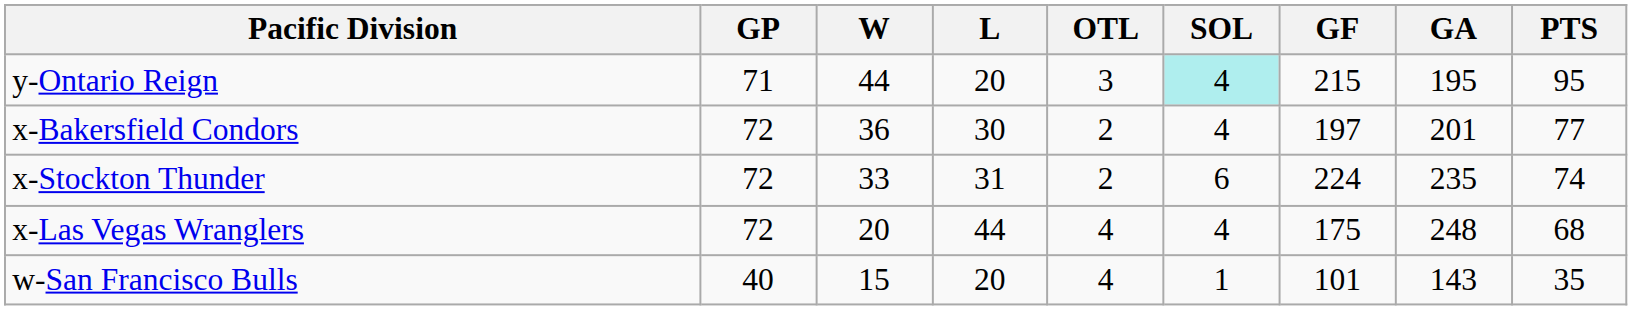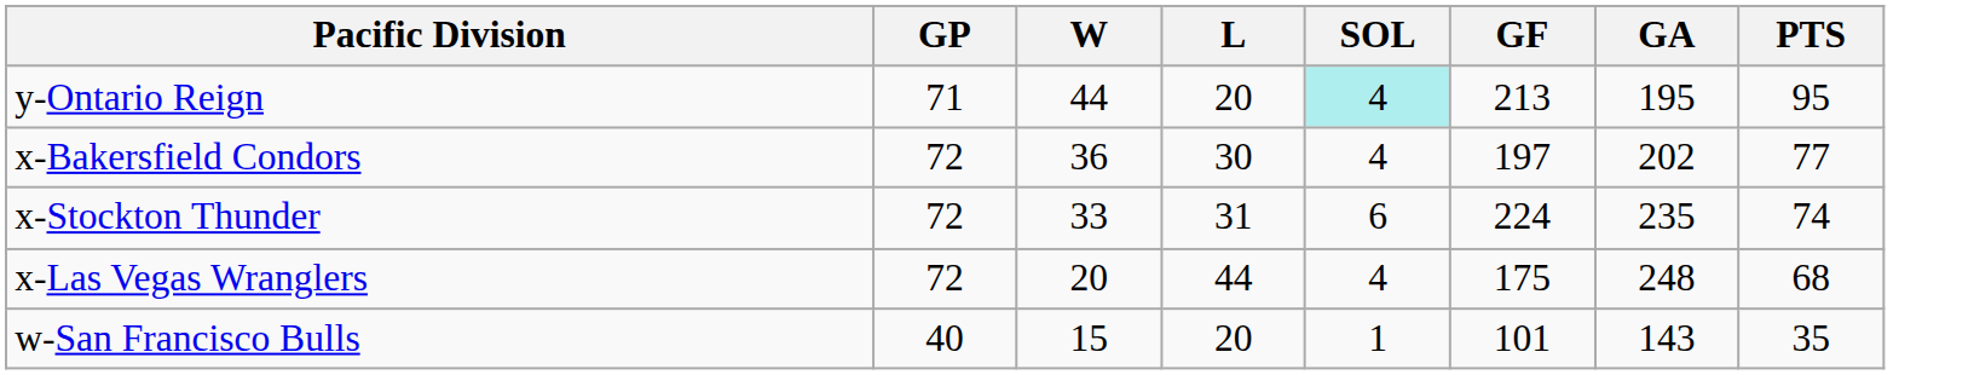 <table class="wikitable" style="text-align:center">
 <tr>
 <th bgcolor="#DDDDFF" width="30%">Pacific Division</th>
 <th bgcolor="#DDDDFF" width="5%">GP</th>
 <th bgcolor="#DDDDFF" width="5%">W</th>
 <th bgcolor="#DDDDFF" width="5%">L</th>
-<th bgcolor="#DDDDFF" width="5%">OTL</th>
 <th bgcolor="#DDDDFF" width="5%">SOL</th>
 <th bgcolor="#DDDDFF" width="5%">GF</th>
 <th bgcolor="#DDDDFF" width="5%">GA</th>
 <th bgcolor="#DDDDFF" width="5%">PTS</th>
 </tr>
 <tr align=center>
 <td align=left>y-<a href='#'>Ontario Reign</a></td>
 <td>71</td>
 <td>44</td>
 <td>20</td>
-<td>3</td>
 <td style="background: paleturquoise;">4</td>
-<td>215</td>
+<td>213</td>
 <td>195</td>
 <td>95</td>
 </tr>
 <tr align=center>
 <td align=left>x-<a href='#'>Bakersfield Condors</a></td>
 <td>72</td>
 <td>36</td>
 <td>30</td>
-<td>2</td>
 <td>4</td>
 <td>197</td>
-<td>201</td>
+<td>202</td>
 <td>77</td>
 </tr>
 <tr align=center>
 <td align=left>x-<a href='#'>Stockton Thunder</a></td>
 <td>72</td>
 <td>33</td>
 <td>31</td>
-<td>2</td>
 <td>6</td>
 <td>224</td>
 <td>235</td>
 <td>74</td>
 </tr>
 <tr align=center>
 <td align=left>x-<a href='#'>Las Vegas Wranglers</a></td>
 <td>72</td>
 <td>20</td>
 <td>44</td>
 <td>4</td>
-<td>4</td>
 <td>175</td>
 <td>248</td>
 <td>68</td>
 </tr>
 <tr align=center>
 <td align=left>w-<a href='#'>San Francisco Bulls</a></td>
 <td>40</td>
 <td>15</td>
 <td>20</td>
-<td>4</td>
 <td>1</td>
 <td>101</td>
 <td>143</td>
 <td>35</td>
 </tr>
 </table>
